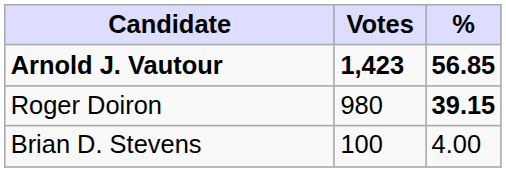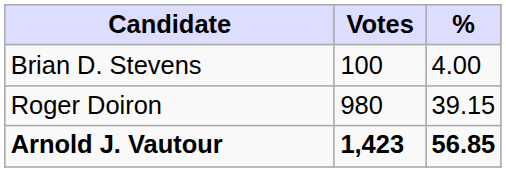 <table class="wikitable">
 <tr>
 <th style="background:#ddf; width:200px;">Candidate</th>
 <th style="background:#ddf; width:50px;">Votes</th>
 <th style="background:#ddf; width:30px;">%</th>
 </tr>
 <tr>
+<td>Brian D. Stevens</td>
+<td>100</td>
+<td>4.00</td>
+</tr>
+<tr>
+<td>Roger Doiron</td>
+<td>980</td>
+<td>39.15</td>
+</tr>
+<tr>
 <td><strong>Arnold J. Vautour</strong></td>
 <td><strong>1,423</strong></td>
 <td><strong>56.85</strong></td>
 </tr>
-<tr>
-<td>Roger Doiron</td>
-<td>980</td>
-<td><strong>39.15</strong></td>
-</tr>
-<tr>
-<td>Brian D. Stevens</td>
-<td>100</td>
-<td>4.00</td>
-</tr>
 </table>
